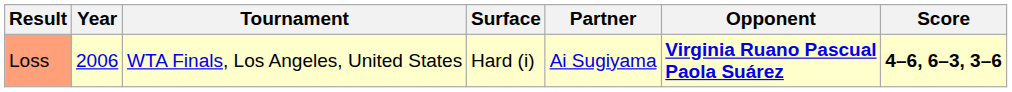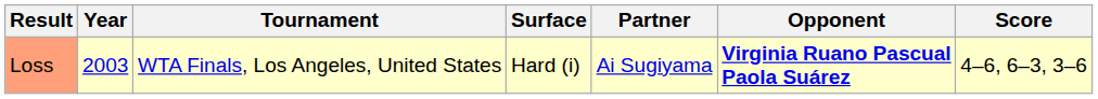 <table class="sortable wikitable">
 <tr>
 <th>Result</th>
 <th>Year</th>
 <th>Tournament</th>
 <th>Surface</th>
 <th>Partner</th>
 <th>Opponent</th>
 <th>Score</th>
 </tr>
 <tr bgcolor=ffffcc>
 <td bgcolor=FFA07A>Loss</td>
-<td><a href='#'>2006</a></td>
+<td><a href='#'>2003</a></td>
 <td><a href='#'>WTA Finals</a>, Los Angeles, United States</td>
 <td>Hard (i)</td>
 <td> <a href='#'>Ai Sugiyama</a></td>
 <td><strong> <a href='#'>Virginia Ruano Pascual</a><br> <a href='#'>Paola Suárez</a></strong></td>
-<td><strong>4–6, 6–3, 3–6</strong></td>
+<td>4–6, 6–3, 3–6</td>
 </tr>
 </table>
